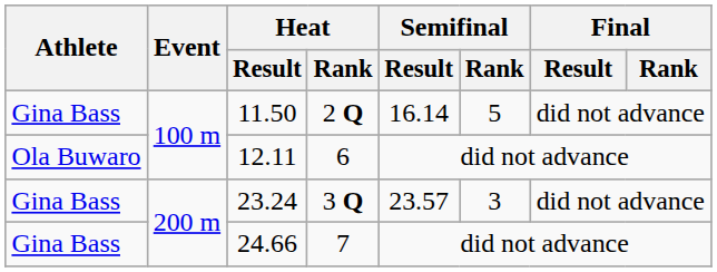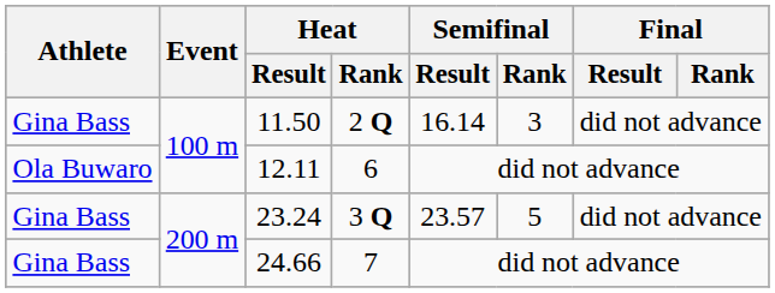 <table class="wikitable" style="font-size:90%">
 <tr>
 <th rowspan=2>Athlete</th>
 <th rowspan=2>Event</th>
 <th colspan=2>Heat</th>
 <th colspan=2>Semifinal</th>
 <th colspan=2>Final</th>
 </tr>
 <tr style="font-size:95%">
 <th>Result</th>
 <th>Rank</th>
 <th>Result</th>
 <th>Rank</th>
 <th>Result</th>
 <th>Rank</th>
 </tr>
 <tr align=center>
 <td align=left><a href='#'>Gina Bass</a></td>
 <td align=left rowspan=2><a href='#'>100 m</a></td>
 <td>11.50</td>
 <td>2 <strong>Q</strong></td>
 <td>16.14</td>
-<td>5</td>
+<td>3</td>
 <td colspan=2>did not advance</td>
 </tr>
 <tr align=center>
 <td align=left><a href='#'>Ola Buwaro</a></td>
 <td>12.11</td>
 <td>6</td>
 <td colspan=4>did not advance</td>
 </tr>
 <tr align=center>
 <td align=left><a href='#'>Gina Bass</a></td>
 <td align=left rowspan=2><a href='#'>200 m</a></td>
 <td>23.24</td>
 <td>3 <strong>Q</strong></td>
 <td>23.57</td>
-<td>3</td>
+<td>5</td>
 <td colspan=2>did not advance</td>
 </tr>
 <tr align=center>
 <td align=left><a href='#'>Gina Bass</a></td>
 <td>24.66</td>
 <td>7</td>
 <td colspan=4>did not advance</td>
 </tr>
 </table>
